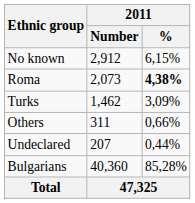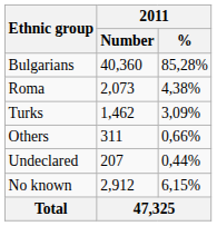 <table class="wikitable">
 <tr>
 <th rowspan="2">Ethnic group</th>
 <th colspan="2">2011</th>
 </tr>
 <tr>
 <th>Number</th>
 <th>%</th>
 </tr>
 <tr>
-<td>No known</td>
-<td>2,912</td>
-<td>6,15%</td>
+<td>Bulgarians</td>
+<td>40,360</td>
+<td>85,28%</td>
 </tr>
 <tr>
 <td>Roma</td>
 <td>2,073</td>
-<td><strong>4,38%</strong></td>
+<td>4,38%</td>
 </tr>
 <tr>
 <td>Turks</td>
 <td>1,462</td>
 <td>3,09%</td>
 </tr>
 <tr>
 <td>Others</td>
 <td>311</td>
 <td>0,66%</td>
 </tr>
 <tr>
 <td>Undeclared</td>
 <td>207</td>
 <td>0,44%</td>
 </tr>
 <tr>
-<td>Bulgarians</td>
-<td>40,360</td>
-<td>85,28%</td>
+<td>No known</td>
+<td>2,912</td>
+<td>6,15%</td>
 </tr>
 <tr>
 <th>Total</th>
 <th colspan="2">47,325</th>
 </tr>
 </table>
